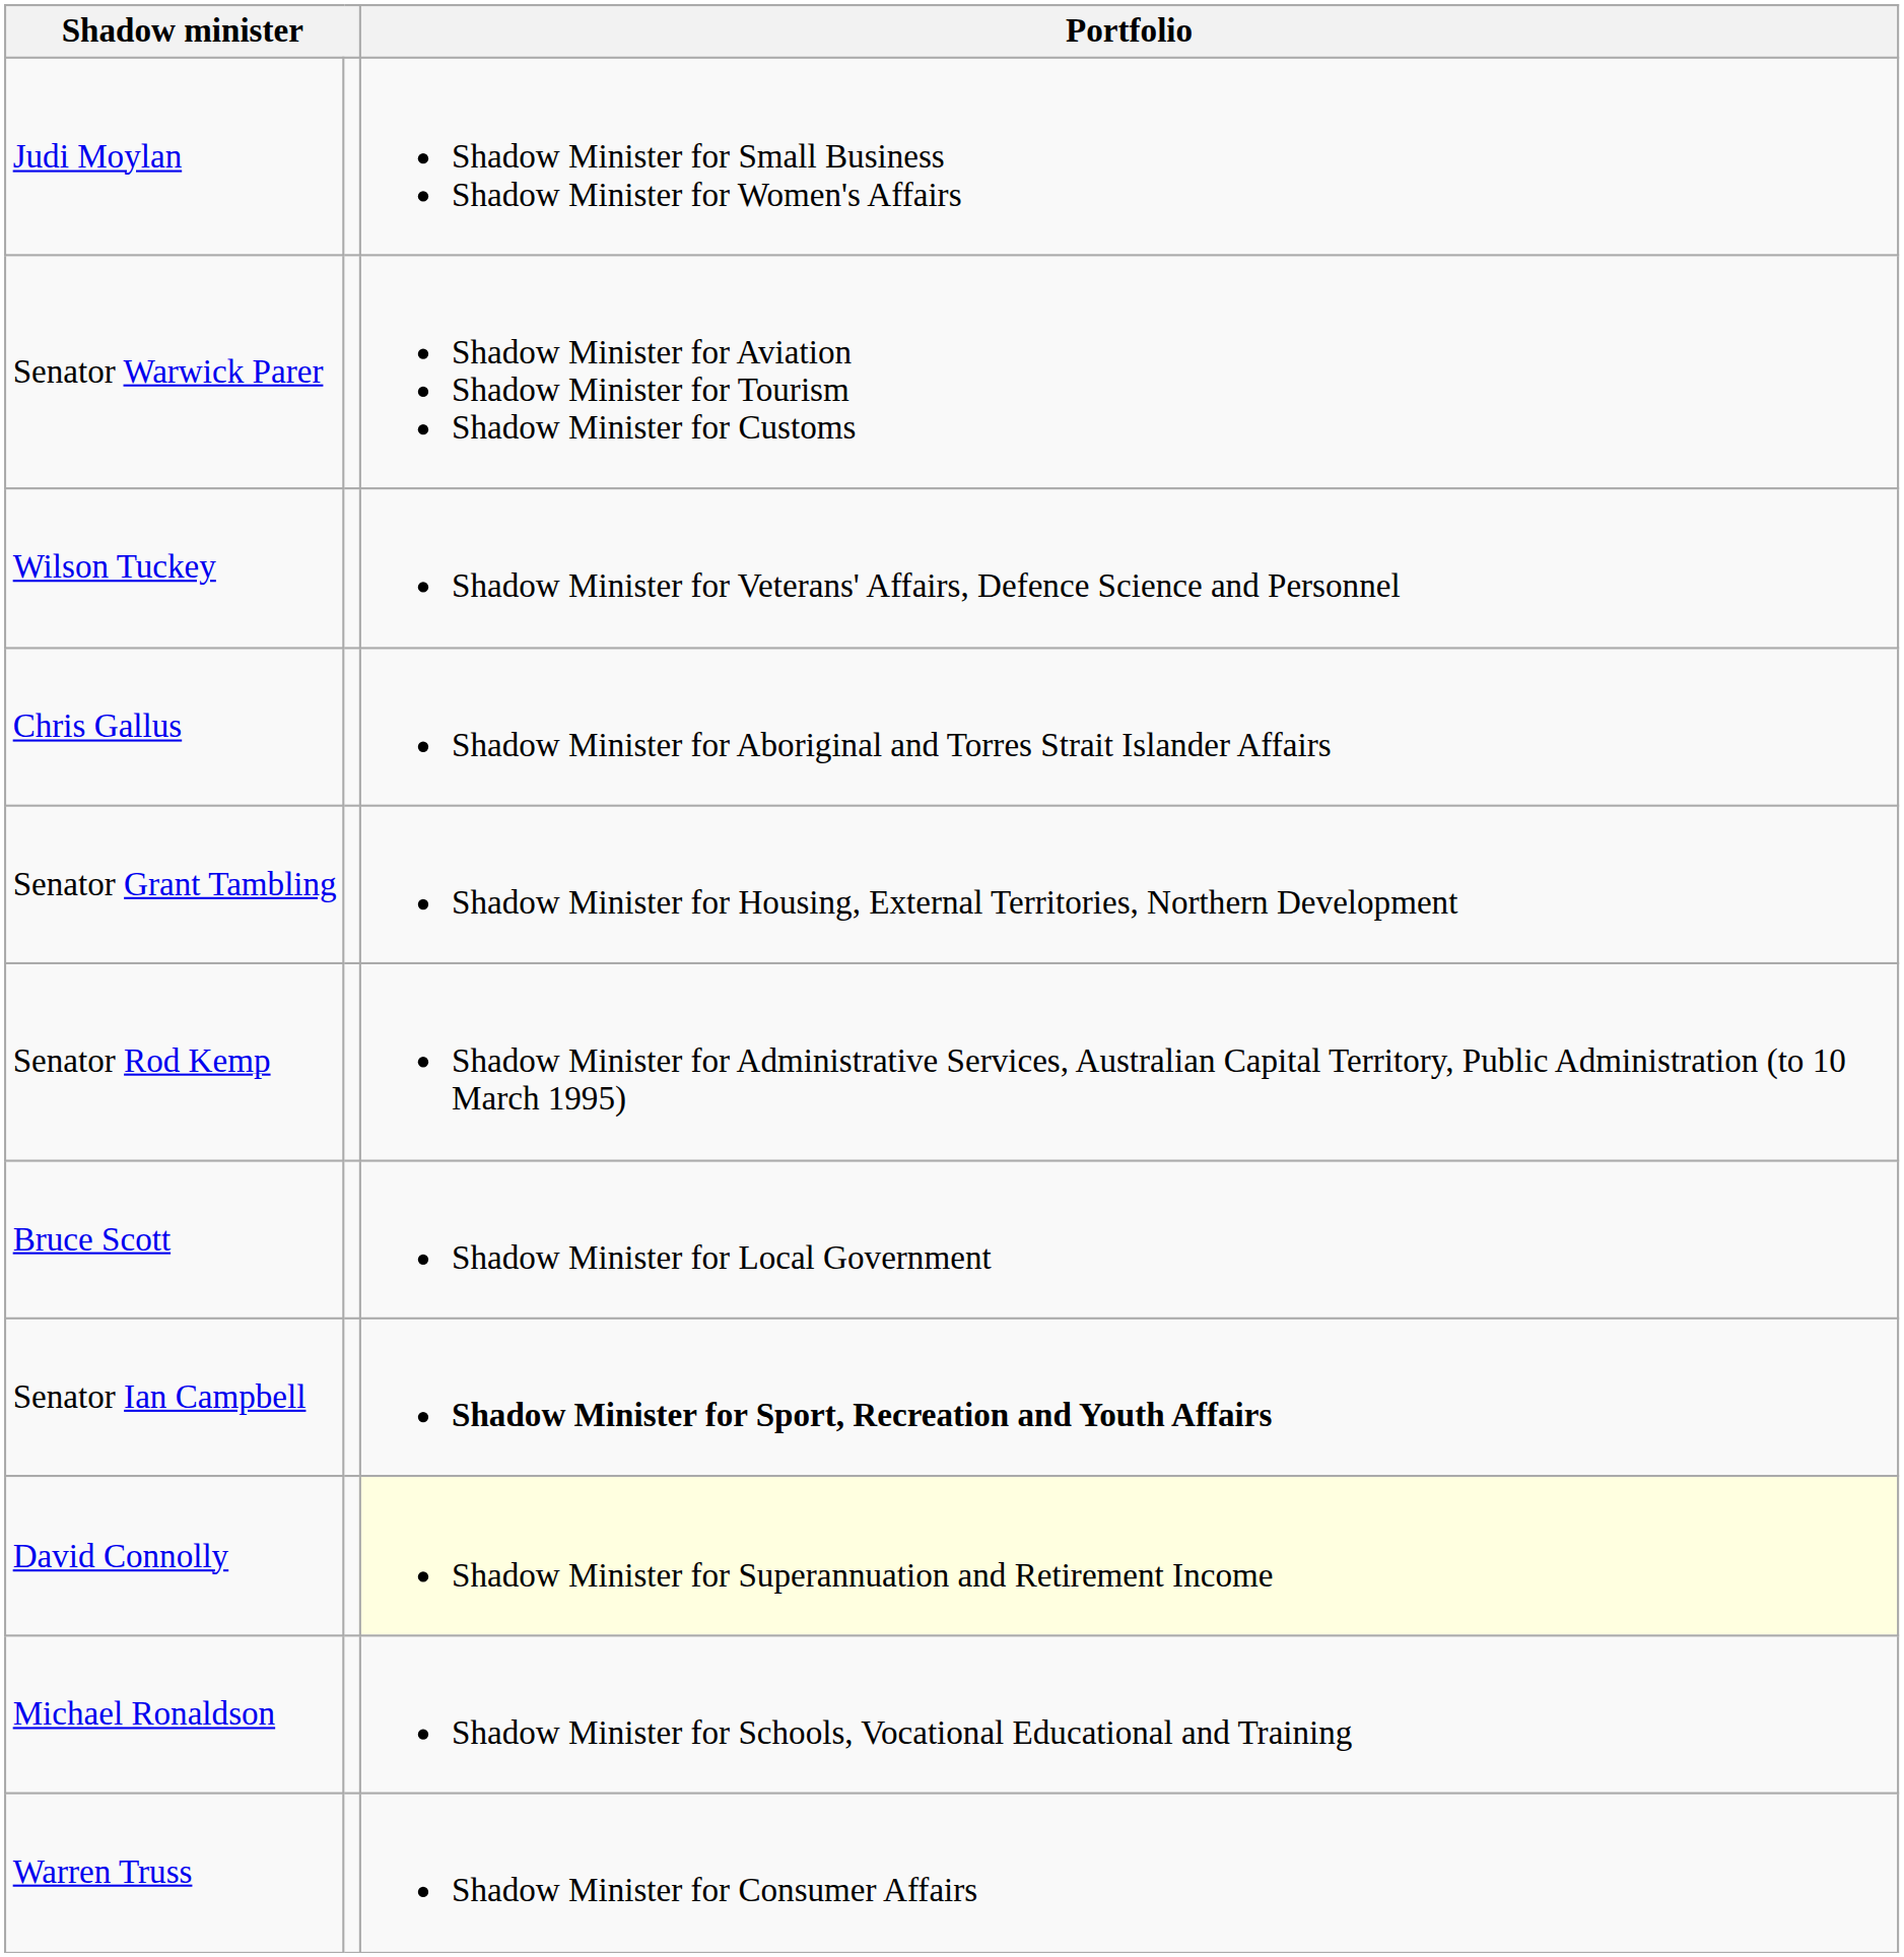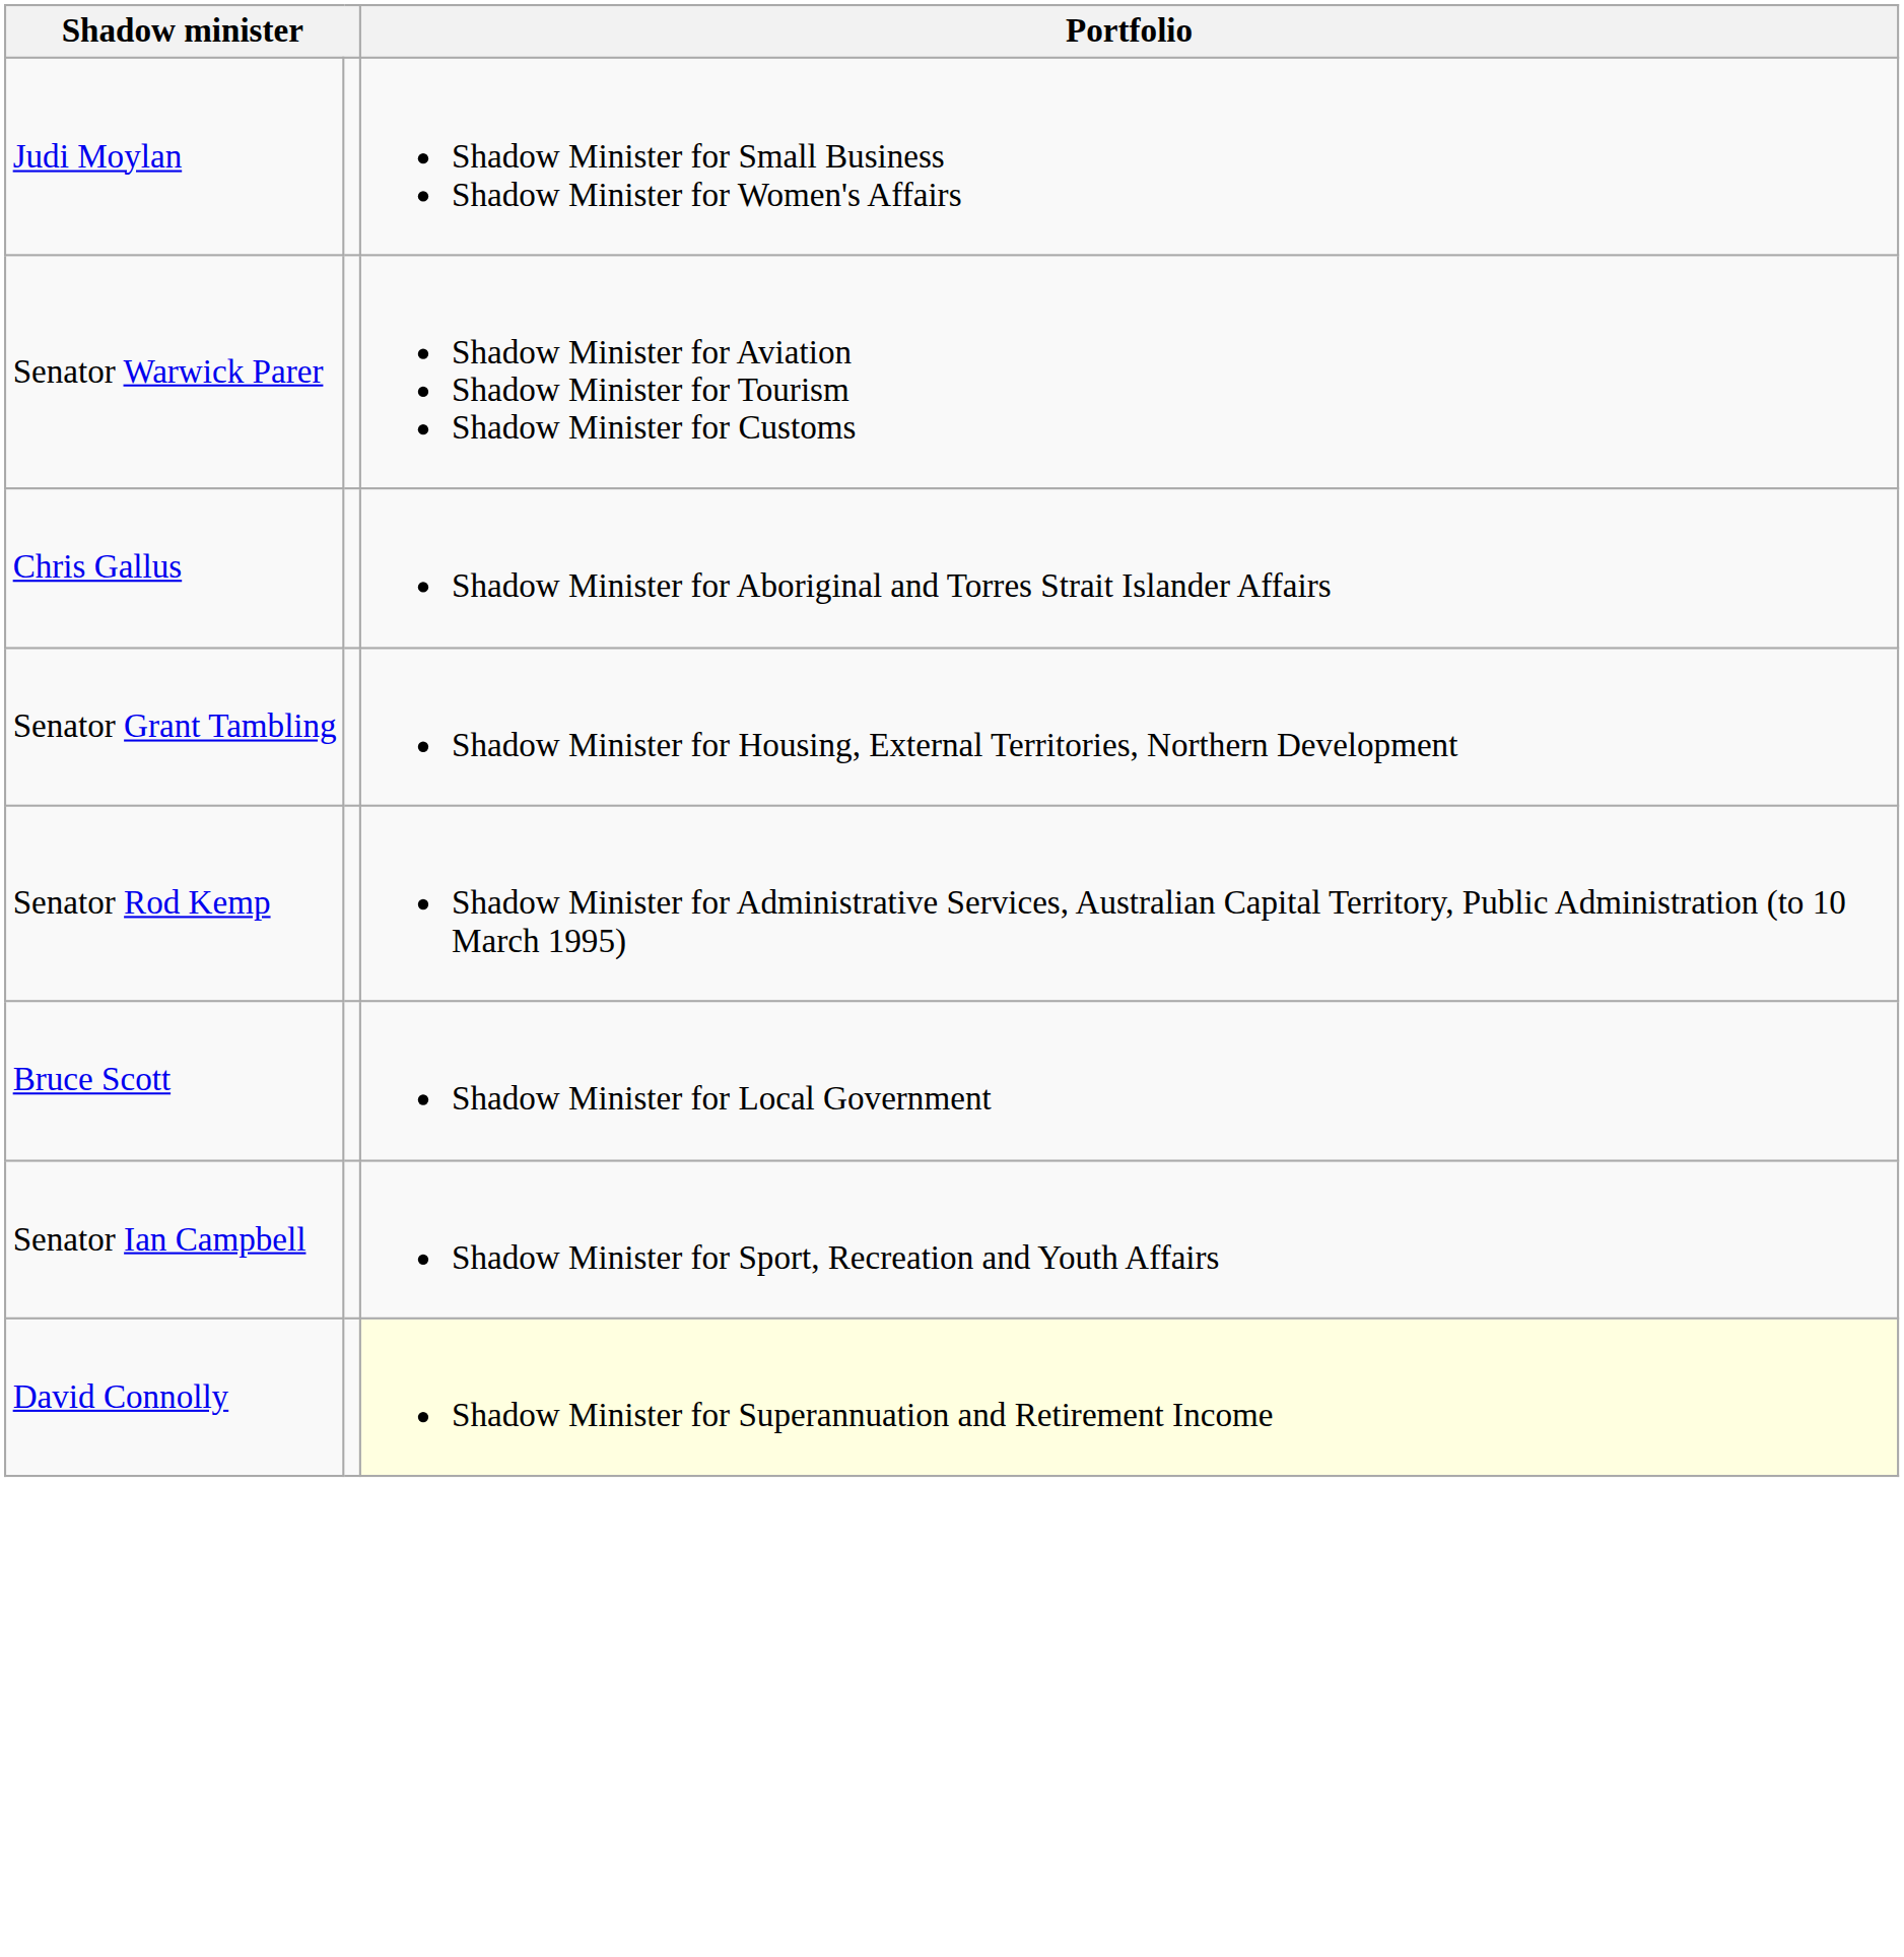 <table class="wikitable">
 <tr>
 <th width=80 colspan="2">Shadow minister</th>
 <th width=725>Portfolio</th>
 </tr>
 <tr>
 <td><a href='#'>Judi Moylan</a> </td>
 <td></td>
 <td><br><ul><li>Shadow Minister for Small Business</li><li>Shadow Minister for Women's Affairs</li></ul></td>
 </tr>
 <tr>
 <td>Senator <a href='#'>Warwick Parer</a></td>
 <td></td>
 <td><br><ul><li>Shadow Minister for Aviation</li><li>Shadow Minister for Tourism</li><li>Shadow Minister for Customs</li></ul></td>
-</tr>
-<tr>
-<td><a href='#'>Wilson Tuckey</a> </td>
-<td></td>
-<td><br><ul><li>Shadow Minister for Veterans' Affairs, Defence Science and Personnel</li></ul></td>
 </tr>
 <tr>
 <td><a href='#'>Chris Gallus</a> </td>
 <td></td>
 <td><br><ul><li>Shadow Minister for Aboriginal and Torres Strait Islander Affairs</li></ul></td>
 </tr>
 <tr>
 <td>Senator <a href='#'>Grant Tambling</a></td>
 <td></td>
 <td><br><ul><li>Shadow Minister for Housing, External Territories, Northern Development</li></ul></td>
 </tr>
 <tr>
 <td>Senator <a href='#'>Rod Kemp</a></td>
 <td></td>
 <td><br><ul><li>Shadow Minister for Administrative Services, Australian Capital Territory, Public Administration (to 10 March 1995)</li></ul></td>
 </tr>
 <tr>
 <td><a href='#'>Bruce Scott</a> </td>
 <td></td>
 <td><br><ul><li>Shadow Minister for Local Government</li></ul></td>
 </tr>
 <tr>
 <td>Senator <a href='#'>Ian Campbell</a></td>
 <td></td>
-<td><strong><br><ul><li>Shadow Minister for Sport, Recreation and Youth Affairs</li></ul></strong></td>
+<td><br><ul><li>Shadow Minister for Sport, Recreation and Youth Affairs</li></ul></td>
 </tr>
 <tr>
 <td><a href='#'>David Connolly</a> </td>
 <td></td>
 <td style="background: lightyellow;"><br><ul><li>Shadow Minister for Superannuation and Retirement Income</li></ul></td>
 </tr>
-<tr>
-<td><a href='#'>Michael Ronaldson</a> </td>
-<td></td>
-<td><br><ul><li>Shadow Minister for Schools, Vocational Educational and Training</li></ul></td>
-</tr>
-<tr>
-<td><a href='#'>Warren Truss</a> </td>
-<td></td>
-<td><br><ul><li>Shadow Minister for Consumer Affairs</li></ul></td>
-</tr>
 </table>
